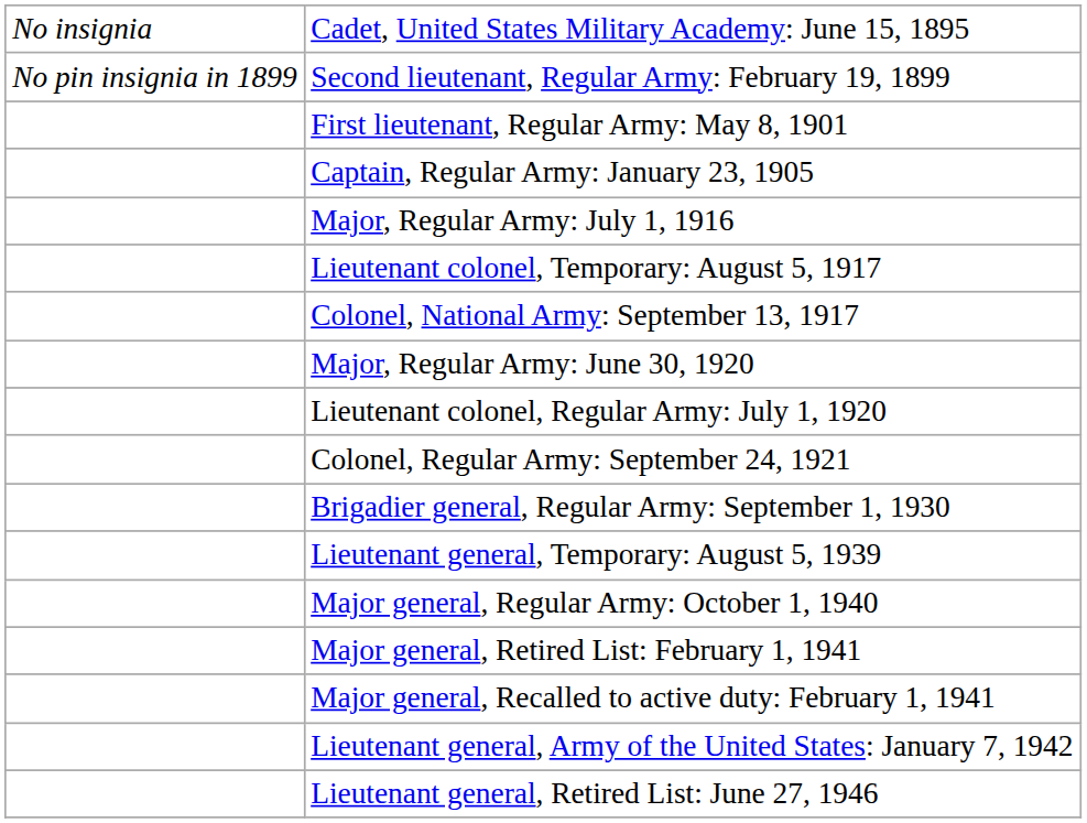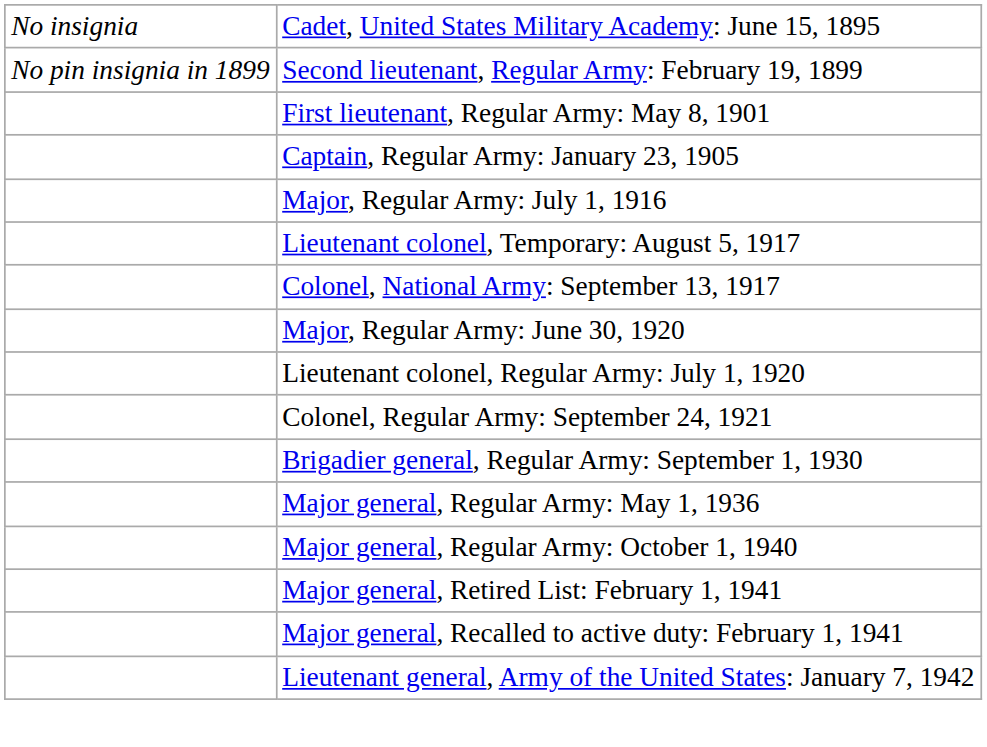 <table class="wikitable" style="background:white">
 <tr>
 <td><em>No insignia</em></td>
 <td><a href='#'>Cadet</a>, <a href='#'>United States Military Academy</a>: June 15, 1895</td>
 </tr>
 <tr>
 <td><em>No pin insignia in 1899</em></td>
 <td><a href='#'>Second lieutenant</a>, <a href='#'>Regular Army</a>: February 19, 1899</td>
 </tr>
 <tr>
 <td align="center"></td>
 <td><a href='#'>First lieutenant</a>, Regular Army: May 8, 1901</td>
 </tr>
 <tr>
 <td align="center"></td>
 <td><a href='#'>Captain</a>, Regular Army: January 23, 1905</td>
 </tr>
 <tr>
 <td align="center"></td>
 <td><a href='#'>Major</a>, Regular Army: July 1, 1916</td>
 </tr>
 <tr>
 <td align="center"></td>
 <td><a href='#'>Lieutenant colonel</a>, Temporary: August 5, 1917</td>
 </tr>
 <tr>
 <td align="center"></td>
 <td><a href='#'>Colonel</a>, <a href='#'>National Army</a>: September 13, 1917</td>
 </tr>
 <tr>
 <td align="center"></td>
 <td><a href='#'>Major</a>, Regular Army: June 30, 1920</td>
 </tr>
 <tr>
 <td align="center"></td>
 <td>Lieutenant colonel, Regular Army: July 1, 1920</td>
 </tr>
 <tr>
 <td align="center"></td>
 <td>Colonel, Regular Army: September 24, 1921</td>
 </tr>
 <tr>
 <td align="center"></td>
 <td><a href='#'>Brigadier general</a>, Regular Army: September 1, 1930</td>
 </tr>
 <tr>
 <td align="center"></td>
-<td><a href='#'>Lieutenant general</a>, Temporary: August 5, 1939</td>
+<td><a href='#'>Major general</a>, Regular Army: May 1, 1936</td>
 </tr>
 <tr>
 <td align="center"></td>
 <td><a href='#'>Major general</a>, Regular Army: October 1, 1940</td>
 </tr>
 <tr>
 <td align="center"></td>
 <td><a href='#'>Major general</a>, Retired List: February 1, 1941</td>
 </tr>
 <tr>
 <td align="center"></td>
 <td><a href='#'>Major general</a>, Recalled to active duty: February 1, 1941</td>
 </tr>
 <tr>
 <td align="center"></td>
 <td><a href='#'>Lieutenant general</a>, <a href='#'>Army of the United States</a>: January 7, 1942</td>
 </tr>
-<tr>
-<td align="center"></td>
-<td><a href='#'>Lieutenant general</a>, Retired List: June 27, 1946</td>
-</tr>
 </table>
